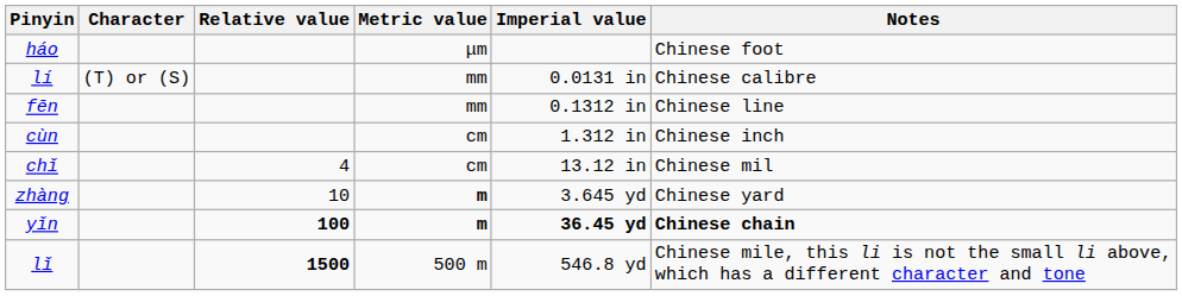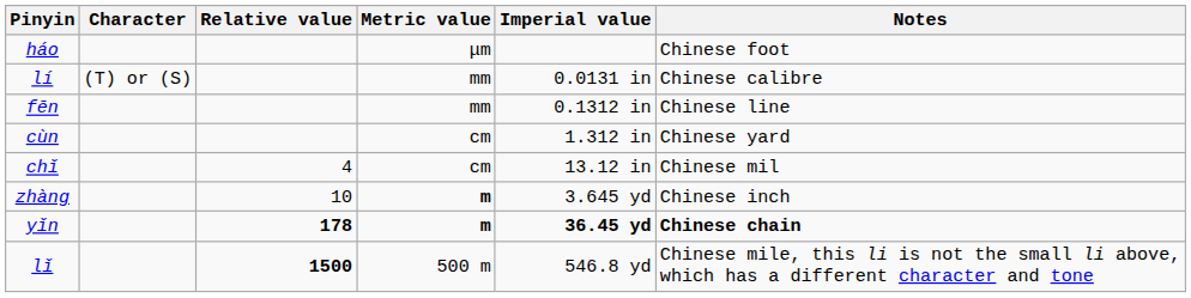 <table class="wikitable">
 <tr>
 <th>Pinyin</th>
 <th>Character</th>
 <th>Relative value</th>
 <th>Metric value</th>
 <th>Imperial value</th>
 <th>Notes</th>
 </tr>
 <tr>
 <td align=center><em><a href='#'>háo</a> </em></td>
 <td align=right></td>
 <td align=right></td>
 <td align=right> μm</td>
 <td align=right></td>
 <td align=left>Chinese foot</td>
 </tr>
 <tr>
 <td align=center><em><a href='#'>lí</a></em></td>
 <td align=right> (T) or  (S)</td>
 <td align=right></td>
 <td align=right> mm</td>
 <td align=right>0.0131 in</td>
 <td align=left>Chinese calibre</td>
 </tr>
 <tr>
 <td align=center><em><a href='#'>fēn</a></em></td>
 <td align=right></td>
 <td align=right></td>
 <td align=right> mm</td>
 <td align=right>0.1312 in</td>
 <td align=left>Chinese line</td>
 </tr>
 <tr>
 <td align=center><em><a href='#'>cùn</a></em></td>
 <td align=right></td>
 <td align=right></td>
 <td align=right> cm</td>
 <td align=right>1.312 in</td>
-<td align=left>Chinese inch</td>
+<td align=left>Chinese yard</td>
 </tr>
 <tr>
 <td align=center><em><a href='#'>chǐ</a></em></td>
 <td align=right></td>
 <td align=right>4</td>
 <td align=right> cm</td>
 <td align=right>13.12 in</td>
 <td align=left>Chinese mil</td>
 </tr>
 <tr>
 <td align=center><em><a href='#'>zhàng</a></em></td>
 <td align=right></td>
 <td align=right>10</td>
 <td align=right><strong> m</strong></td>
 <td align=right>3.645 yd</td>
-<td align=left>Chinese yard</td>
+<td align=left>Chinese inch</td>
 </tr>
 <tr>
 <td align=center><em><a href='#'>yǐn</a></em></td>
 <td align=right></td>
-<td align=right><strong>100</strong></td>
+<td align=right><strong>178</strong></td>
 <td align=right><strong> m</strong></td>
 <td align=right><strong>36.45 yd</strong></td>
 <td align=left><strong>Chinese chain</strong></td>
 </tr>
 <tr>
 <td align=center><em><a href='#'>lǐ</a></em></td>
 <td align=right></td>
 <td align=right><strong>1500</strong></td>
 <td align=right>500 m</td>
 <td align=right>546.8 yd</td>
 <td align=left>Chinese mile, this <em>li</em> is not the small <em>li</em> above,<br> which has a different <a href='#'>character</a> and <a href='#'>tone</a></td>
 </tr>
 </table>
